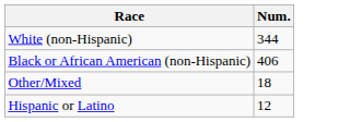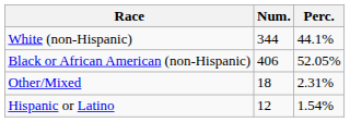 <table class="wikitable">
 <tr>
 <th>Race</th>
 <th>Num.</th>
+<th>Perc.</th>
 </tr>
 <tr>
 <td><a href='#'>White</a> (non-Hispanic)</td>
 <td>344</td>
+<td>44.1%</td>
 </tr>
 <tr>
 <td><a href='#'>Black or African American</a> (non-Hispanic)</td>
 <td>406</td>
+<td>52.05%</td>
 </tr>
 <tr>
 <td><a href='#'>Other/Mixed</a></td>
 <td>18</td>
+<td>2.31%</td>
 </tr>
 <tr>
 <td><a href='#'>Hispanic</a> or <a href='#'>Latino</a></td>
 <td>12</td>
+<td>1.54%</td>
 </tr>
 </table>
